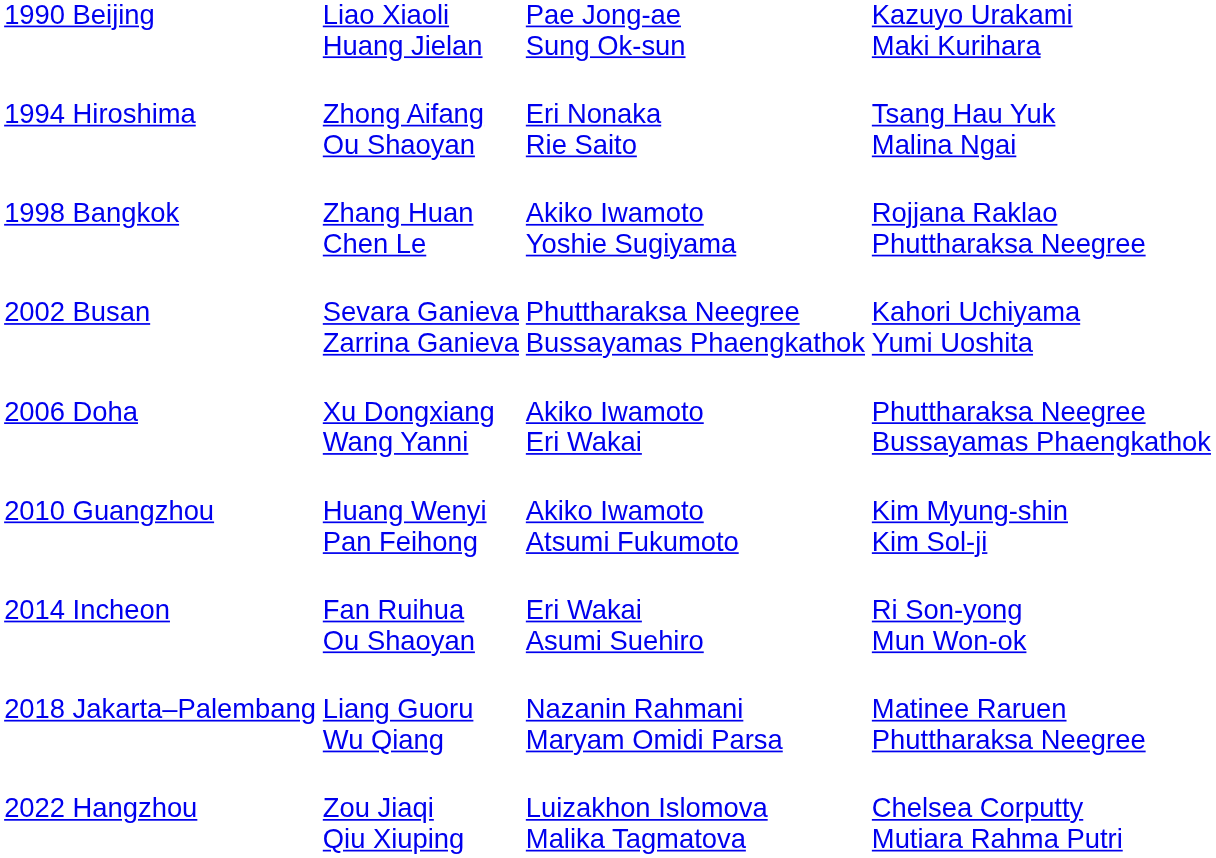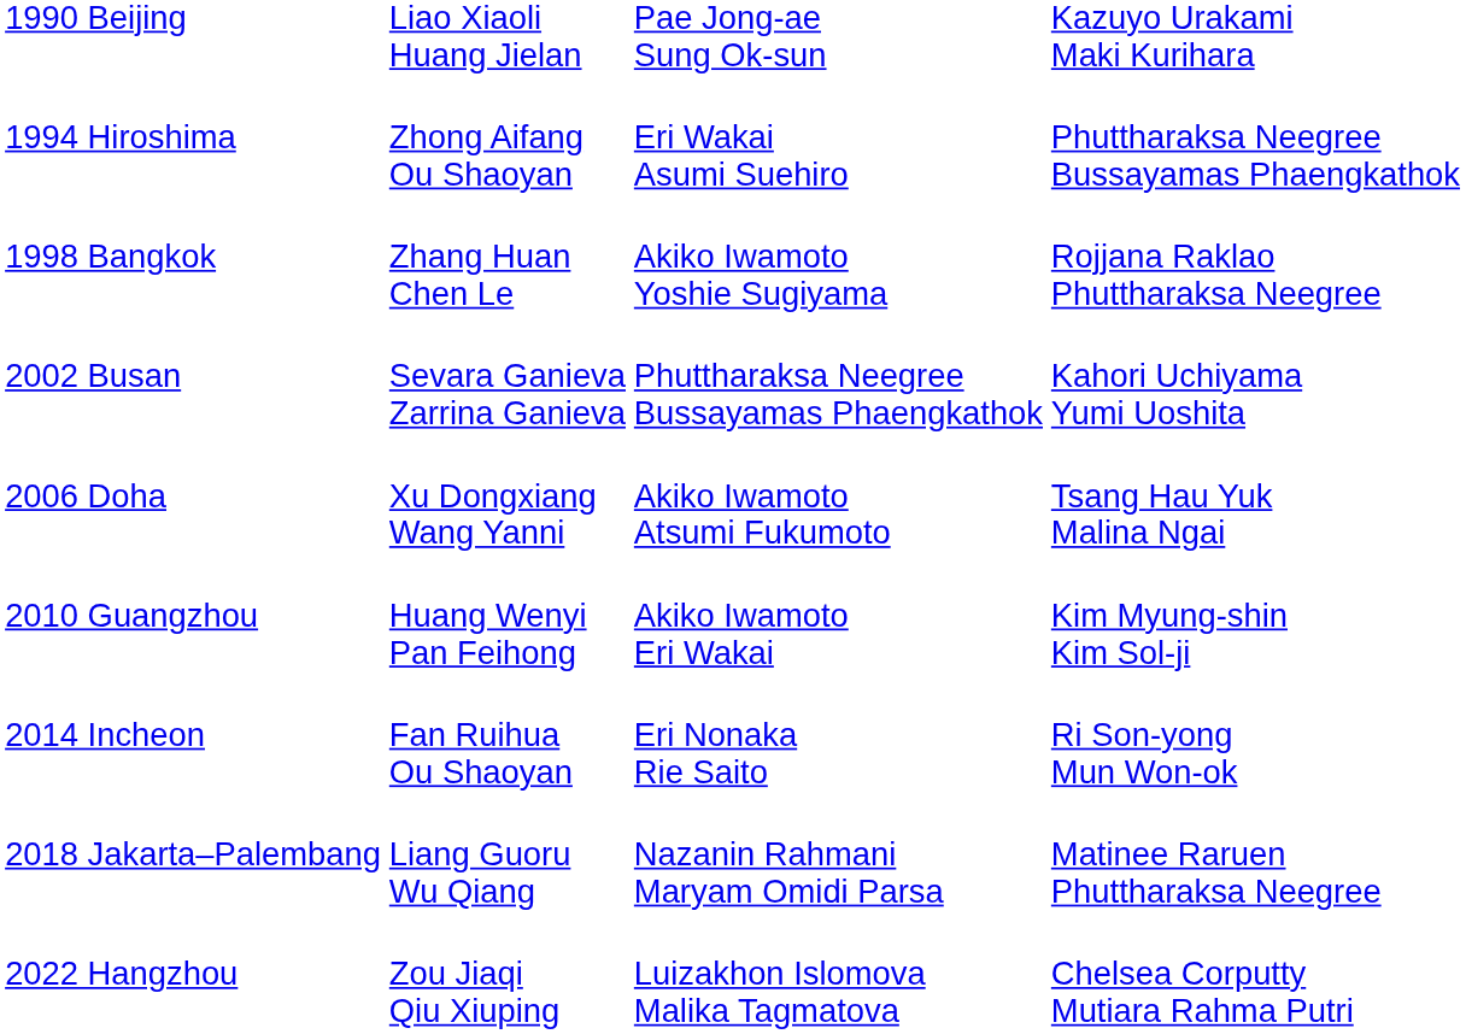 <table>
 <tr>
 <td><a href='#'>1990 Beijing</a></td>
 <td><br><a href='#'>Liao Xiaoli</a><br><a href='#'>Huang Jielan</a></td>
 <td><br><a href='#'>Pae Jong-ae</a><br><a href='#'>Sung Ok-sun</a></td>
 <td><br><a href='#'>Kazuyo Urakami</a><br><a href='#'>Maki Kurihara</a></td>
 </tr>
 <tr>
 <td><a href='#'>1994 Hiroshima</a></td>
 <td><br><a href='#'>Zhong Aifang</a><br><a href='#'>Ou Shaoyan</a></td>
-<td><br><a href='#'>Eri Nonaka</a><br><a href='#'>Rie Saito</a></td>
-<td><br><a href='#'>Tsang Hau Yuk</a><br><a href='#'>Malina Ngai</a></td>
+<td><br><a href='#'>Eri Wakai</a><br><a href='#'>Asumi Suehiro</a></td>
+<td><br><a href='#'>Phuttharaksa Neegree</a><br><a href='#'>Bussayamas Phaengkathok</a></td>
 </tr>
 <tr>
 <td><a href='#'>1998 Bangkok</a></td>
 <td><br><a href='#'>Zhang Huan</a><br><a href='#'>Chen Le</a></td>
 <td><br><a href='#'>Akiko Iwamoto</a><br><a href='#'>Yoshie Sugiyama</a></td>
 <td><br><a href='#'>Rojjana Raklao</a><br><a href='#'>Phuttharaksa Neegree</a></td>
 </tr>
 <tr>
 <td><a href='#'>2002 Busan</a></td>
 <td><br><a href='#'>Sevara Ganieva</a><br><a href='#'>Zarrina Ganieva</a></td>
 <td><br><a href='#'>Phuttharaksa Neegree</a><br><a href='#'>Bussayamas Phaengkathok</a></td>
 <td><br><a href='#'>Kahori Uchiyama</a><br><a href='#'>Yumi Uoshita</a></td>
 </tr>
 <tr>
 <td><a href='#'>2006 Doha</a></td>
 <td><br><a href='#'>Xu Dongxiang</a><br><a href='#'>Wang Yanni</a></td>
-<td><br><a href='#'>Akiko Iwamoto</a><br><a href='#'>Eri Wakai</a></td>
-<td><br><a href='#'>Phuttharaksa Neegree</a><br><a href='#'>Bussayamas Phaengkathok</a></td>
+<td><br><a href='#'>Akiko Iwamoto</a><br><a href='#'>Atsumi Fukumoto</a></td>
+<td><br><a href='#'>Tsang Hau Yuk</a><br><a href='#'>Malina Ngai</a></td>
 </tr>
 <tr>
 <td><a href='#'>2010 Guangzhou</a></td>
 <td><br><a href='#'>Huang Wenyi</a><br><a href='#'>Pan Feihong</a></td>
-<td><br><a href='#'>Akiko Iwamoto</a><br><a href='#'>Atsumi Fukumoto</a></td>
+<td><br><a href='#'>Akiko Iwamoto</a><br><a href='#'>Eri Wakai</a></td>
 <td><br><a href='#'>Kim Myung-shin</a><br><a href='#'>Kim Sol-ji</a></td>
 </tr>
 <tr>
 <td><a href='#'>2014 Incheon</a></td>
 <td><br><a href='#'>Fan Ruihua</a><br><a href='#'>Ou Shaoyan</a></td>
-<td><br><a href='#'>Eri Wakai</a><br><a href='#'>Asumi Suehiro</a></td>
+<td><br><a href='#'>Eri Nonaka</a><br><a href='#'>Rie Saito</a></td>
 <td><br><a href='#'>Ri Son-yong</a><br><a href='#'>Mun Won-ok</a></td>
 </tr>
 <tr>
 <td><a href='#'>2018 Jakarta–Palembang</a></td>
 <td><br><a href='#'>Liang Guoru</a><br><a href='#'>Wu Qiang</a></td>
 <td><br><a href='#'>Nazanin Rahmani</a><br><a href='#'>Maryam Omidi Parsa</a></td>
 <td><br><a href='#'>Matinee Raruen</a><br><a href='#'>Phuttharaksa Neegree</a></td>
 </tr>
 <tr>
 <td><a href='#'>2022 Hangzhou</a></td>
 <td><br><a href='#'>Zou Jiaqi</a><br><a href='#'>Qiu Xiuping</a></td>
 <td><br><a href='#'>Luizakhon Islomova</a><br><a href='#'>Malika Tagmatova</a></td>
 <td><br><a href='#'>Chelsea Corputty</a><br><a href='#'>Mutiara Rahma Putri</a></td>
 </tr>
 </table>
